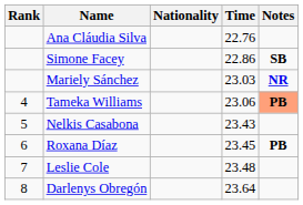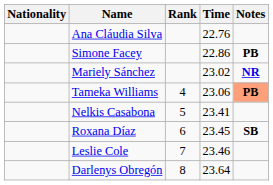 <table class="wikitable sortable" style="text-align:center">
 <tr>
+<th>Nationality</th>
+<th>Name</th>
 <th>Rank</th>
-<th>Name</th>
-<th>Nationality</th>
 <th>Time</th>
 <th>Notes</th>
 </tr>
 <tr>
+<td align=left></td>
+<td align=left><a href='#'>Ana Cláudia Silva</a></td>
 <td></td>
-<td align=left><a href='#'>Ana Cláudia Silva</a></td>
-<td align=left></td>
 <td>22.76</td>
 <td></td>
 </tr>
 <tr>
+<td align=left></td>
+<td align=left><a href='#'>Simone Facey</a></td>
 <td></td>
-<td align=left><a href='#'>Simone Facey</a></td>
-<td align=left></td>
 <td>22.86</td>
-<td><strong>SB</strong></td>
+<td><strong>PB</strong></td>
 </tr>
 <tr>
+<td align=left></td>
+<td align=left><a href='#'>Mariely Sánchez</a></td>
 <td></td>
-<td align=left><a href='#'>Mariely Sánchez</a></td>
-<td align=left></td>
-<td>23.03</td>
+<td>23.02</td>
 <td><strong><a href='#'>NR</a></strong></td>
 </tr>
 <tr>
+<td align=left></td>
+<td align=left><a href='#'>Tameka Williams</a></td>
 <td>4</td>
-<td align=left><a href='#'>Tameka Williams</a></td>
-<td align=left></td>
 <td>23.06</td>
 <td style="background: lightsalmon;"><strong>PB</strong></td>
 </tr>
 <tr>
+<td align=left></td>
+<td align=left><a href='#'>Nelkis Casabona</a></td>
 <td>5</td>
-<td align=left><a href='#'>Nelkis Casabona</a></td>
-<td align=left></td>
-<td>23.43</td>
+<td>23.41</td>
 <td></td>
 </tr>
 <tr>
+<td align=left></td>
+<td align=left><a href='#'>Roxana Díaz</a></td>
 <td>6</td>
-<td align=left><a href='#'>Roxana Díaz</a></td>
-<td align=left></td>
 <td>23.45</td>
-<td><strong>PB</strong></td>
+<td><strong>SB</strong></td>
 </tr>
 <tr>
+<td align=left></td>
+<td align=left><a href='#'>Leslie Cole</a></td>
 <td>7</td>
-<td align=left><a href='#'>Leslie Cole</a></td>
-<td align=left></td>
-<td>23.48</td>
+<td>23.46</td>
 <td></td>
 </tr>
 <tr>
+<td align=left></td>
+<td align=left><a href='#'>Darlenys Obregón</a></td>
 <td>8</td>
-<td align=left><a href='#'>Darlenys Obregón</a></td>
-<td align=left></td>
 <td>23.64</td>
 <td></td>
 </tr>
 </table>
